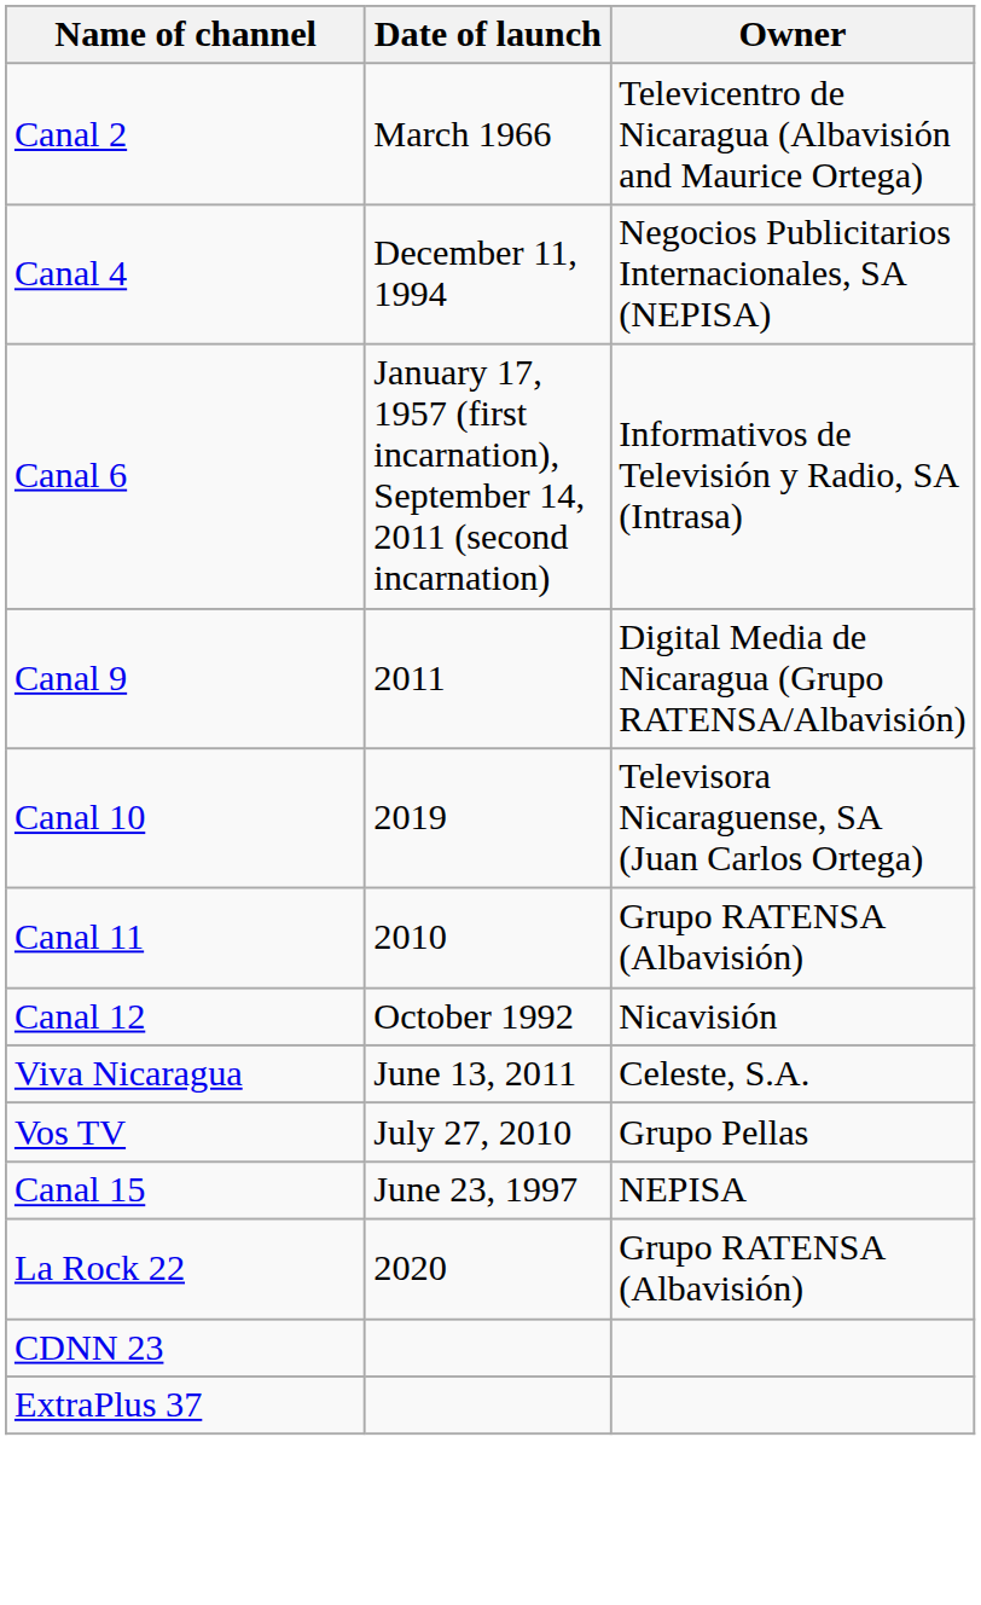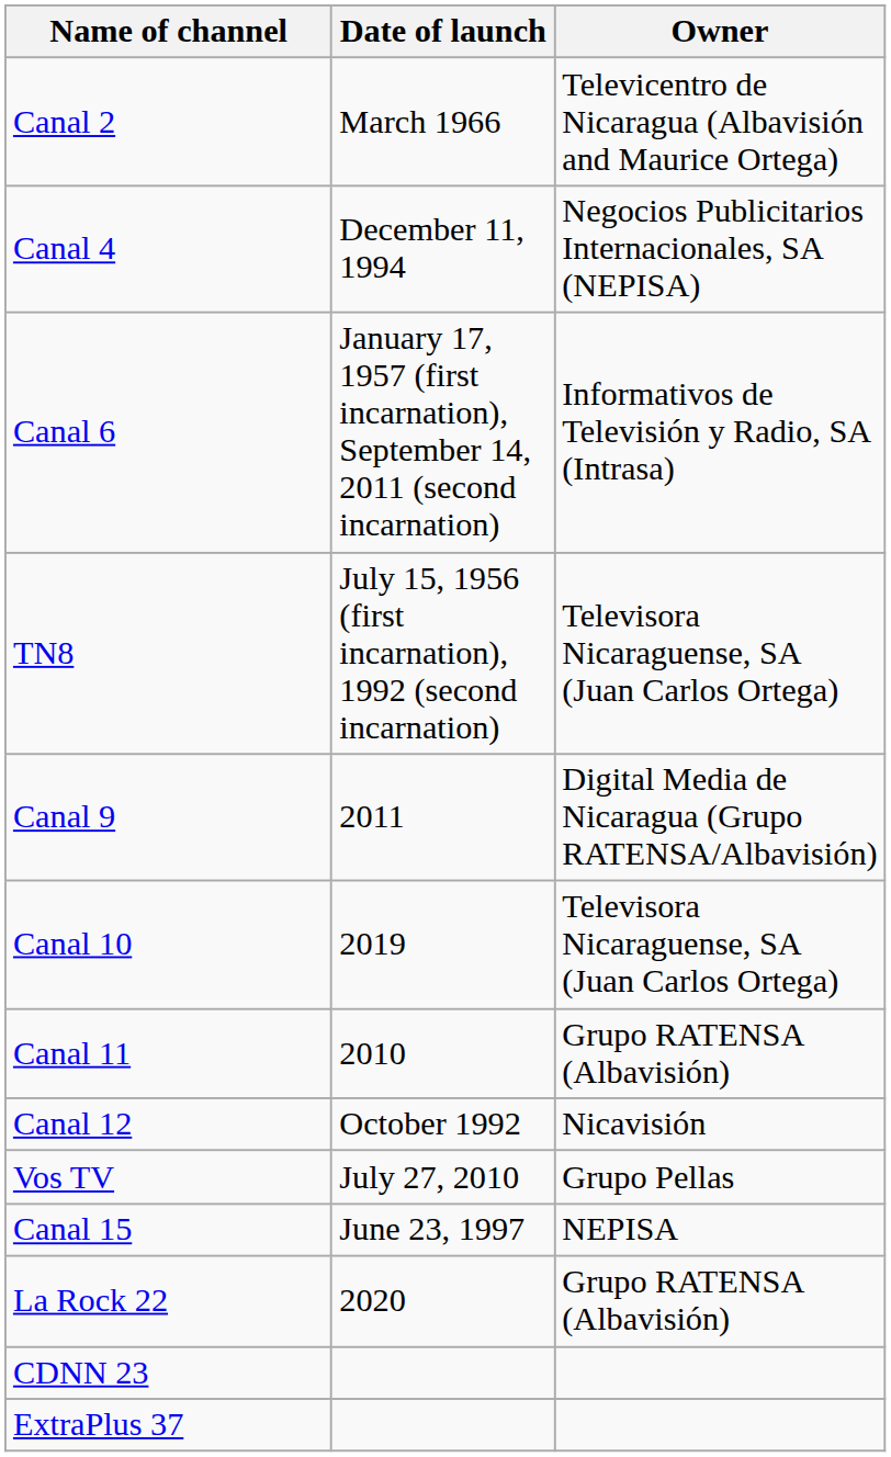 <table class="wikitable sortable">
 <tr>
 <th width="150">Name of channel</th>
 <th width="100">Date of launch</th>
 <th width="100">Owner</th>
 </tr>
 <tr>
 <td><a href='#'>Canal 2</a></td>
 <td>March 1966</td>
 <td>Televicentro de Nicaragua (Albavisión and Maurice Ortega)</td>
 </tr>
 <tr>
 <td><a href='#'>Canal 4</a></td>
 <td>December 11, 1994</td>
 <td>Negocios Publicitarios Internacionales, SA (NEPISA)</td>
 </tr>
 <tr>
 <td><a href='#'>Canal 6</a></td>
 <td>January 17, 1957 (first incarnation), September 14, 2011 (second incarnation)</td>
 <td>Informativos de Televisión y Radio, SA (Intrasa)</td>
 </tr>
 <tr>
+<td><a href='#'>TN8</a></td>
+<td>July 15, 1956 (first incarnation), 1992 (second incarnation)</td>
+<td>Televisora Nicaraguense, SA (Juan Carlos Ortega)</td>
+</tr>
+<tr>
 <td><a href='#'>Canal 9</a></td>
 <td>2011</td>
 <td>Digital Media de Nicaragua (Grupo RATENSA/Albavisión)</td>
 </tr>
 <tr>
 <td><a href='#'>Canal 10</a></td>
 <td>2019</td>
 <td>Televisora Nicaraguense, SA (Juan Carlos Ortega)</td>
 </tr>
 <tr>
 <td><a href='#'>Canal 11</a></td>
 <td>2010</td>
 <td>Grupo RATENSA (Albavisión)</td>
 </tr>
 <tr>
 <td><a href='#'>Canal 12</a></td>
 <td>October 1992</td>
 <td>Nicavisión</td>
-</tr>
-<tr>
-<td><a href='#'>Viva Nicaragua</a></td>
-<td>June 13, 2011</td>
-<td>Celeste, S.A.</td>
 </tr>
 <tr>
 <td><a href='#'>Vos TV</a></td>
 <td>July 27, 2010</td>
 <td>Grupo Pellas</td>
 </tr>
 <tr>
 <td><a href='#'>Canal 15</a></td>
 <td>June 23, 1997</td>
 <td>NEPISA</td>
 </tr>
 <tr>
 <td><a href='#'>La Rock 22</a></td>
 <td>2020</td>
 <td>Grupo RATENSA (Albavisión)</td>
 </tr>
 <tr>
 <td><a href='#'>CDNN 23</a></td>
 <td></td>
 <td></td>
 </tr>
 <tr>
 <td><a href='#'>ExtraPlus 37</a></td>
 <td></td>
 <td></td>
 </tr>
 </table>
